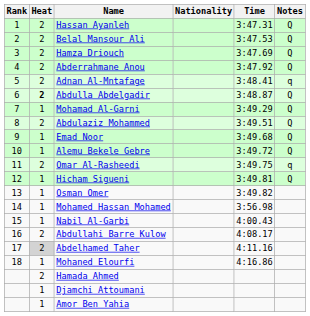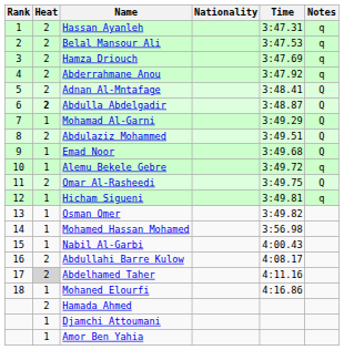 <table class="wikitable sortable" style="text-align:center;font-size:95%">
 <tr>
 <th>Rank</th>
 <th>Heat</th>
 <th>Name</th>
 <th>Nationality</th>
 <th>Time</th>
 <th>Notes</th>
 </tr>
 <tr bgcolor=ccffcc>
 <td>1</td>
 <td>2</td>
 <td align=left><a href='#'>Hassan Ayanleh</a></td>
 <td align=left></td>
 <td>3:47.31</td>
-<td>Q</td>
+<td>q</td>
 </tr>
 <tr bgcolor=ccffcc>
 <td>2</td>
 <td>2</td>
 <td align=left><a href='#'>Belal Mansour Ali</a></td>
 <td align=left></td>
 <td>3:47.53</td>
-<td>Q</td>
+<td>q</td>
 </tr>
 <tr bgcolor=ccffcc>
 <td>3</td>
 <td>2</td>
 <td align=left><a href='#'>Hamza Driouch</a></td>
 <td align=left></td>
 <td>3:47.69</td>
-<td>Q</td>
+<td>q</td>
 </tr>
 <tr bgcolor=ccffcc>
 <td>4</td>
 <td>2</td>
 <td align=left><a href='#'>Abderrahmane Anou</a></td>
 <td align=left></td>
 <td>3:47.92</td>
-<td>Q</td>
+<td>q</td>
 </tr>
 <tr bgcolor=ddffdd>
 <td>5</td>
 <td>2</td>
 <td align=left><a href='#'>Adnan Al-Mntafage</a></td>
 <td align=left></td>
 <td>3:48.41</td>
-<td>q</td>
+<td>Q</td>
 </tr>
 <tr bgcolor=ddffdd>
 <td>6</td>
 <td><strong>2</strong></td>
 <td align=left><a href='#'>Abdulla Abdelgadir</a></td>
 <td align=left></td>
 <td>3:48.87</td>
 <td>Q</td>
 </tr>
 <tr bgcolor=ccffcc>
 <td>7</td>
 <td>1</td>
 <td align=left><a href='#'>Mohamad Al-Garni</a></td>
 <td align=left></td>
 <td>3:49.29</td>
 <td>Q</td>
 </tr>
 <tr bgcolor=ddffdd>
 <td>8</td>
 <td>2</td>
 <td align=left><a href='#'>Abdulaziz Mohammed</a></td>
 <td align=left></td>
 <td>3:49.51</td>
 <td>Q</td>
 </tr>
 <tr bgcolor=ccffcc>
 <td>9</td>
 <td>1</td>
 <td align=left><a href='#'>Emad Noor</a></td>
 <td align=left></td>
 <td>3:49.68</td>
 <td>Q</td>
 </tr>
 <tr bgcolor=ccffcc>
 <td>10</td>
 <td>1</td>
 <td align=left><a href='#'>Alemu Bekele Gebre</a></td>
 <td align=left></td>
 <td>3:49.72</td>
-<td>Q</td>
+<td>q</td>
 </tr>
 <tr bgcolor=ddffdd>
 <td>11</td>
 <td>2</td>
 <td align=left><a href='#'>Omar Al-Rasheedi</a></td>
 <td align=left></td>
 <td>3:49.75</td>
-<td>q</td>
+<td>Q</td>
 </tr>
 <tr bgcolor=ccffcc>
 <td>12</td>
 <td>1</td>
 <td align=left><a href='#'>Hicham Sigueni</a></td>
 <td align=left></td>
 <td>3:49.81</td>
-<td>Q</td>
+<td>q</td>
 </tr>
 <tr>
 <td>13</td>
 <td>1</td>
 <td align=left><a href='#'>Osman Omer</a></td>
 <td align=left></td>
 <td>3:49.82</td>
 <td></td>
 </tr>
 <tr>
 <td>14</td>
 <td>1</td>
 <td align=left><a href='#'>Mohamed Hassan Mohamed</a></td>
 <td align=left></td>
 <td>3:56.98</td>
 <td></td>
 </tr>
 <tr>
 <td>15</td>
 <td>1</td>
 <td align=left><a href='#'>Nabil Al-Garbi</a></td>
 <td align=left></td>
 <td>4:00.43</td>
 <td></td>
 </tr>
 <tr>
 <td>16</td>
 <td>2</td>
 <td align=left><a href='#'>Abdullahi Barre Kulow</a></td>
 <td align=left></td>
 <td>4:08.17</td>
 <td></td>
 </tr>
 <tr>
 <td>17</td>
 <td style="background: lightgrey;">2</td>
 <td align=left><a href='#'>Abdelhamed Taher</a></td>
 <td align=left></td>
 <td>4:11.16</td>
 <td></td>
 </tr>
 <tr>
 <td>18</td>
 <td>1</td>
 <td align=left><a href='#'>Mohaned Elourfi</a></td>
 <td align=left></td>
 <td>4:16.86</td>
 <td></td>
 </tr>
 <tr>
 <td></td>
 <td>2</td>
 <td align=left><a href='#'>Hamada Ahmed</a></td>
 <td align=left></td>
 <td></td>
 <td></td>
 </tr>
 <tr>
 <td></td>
 <td>1</td>
 <td align=left><a href='#'>Djamchi Attoumani</a></td>
 <td align=left></td>
 <td></td>
 <td></td>
 </tr>
 <tr>
 <td></td>
 <td>1</td>
 <td align=left><a href='#'>Amor Ben Yahia</a></td>
 <td align=left></td>
 <td></td>
 <td></td>
 </tr>
 </table>
